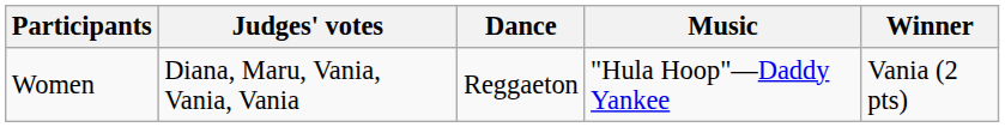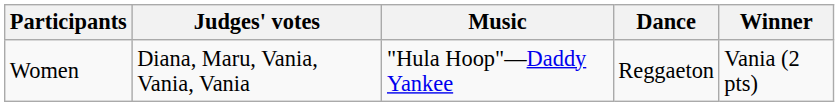 <table class="wikitable" style="width:95%;">
 <tr>
 <th>Participants</th>
 <th>Judges' votes</th>
+<th>Music</th>
 <th>Dance</th>
-<th>Music</th>
 <th>Winner</th>
 </tr>
 <tr>
 <td>Women</td>
 <td>Diana, Maru, Vania, Vania, Vania</td>
+<td>"Hula Hoop"—<a href='#'>Daddy Yankee</a></td>
 <td>Reggaeton</td>
-<td>"Hula Hoop"—<a href='#'>Daddy Yankee</a></td>
 <td>Vania (2 pts)</td>
 </tr>
 </table>
